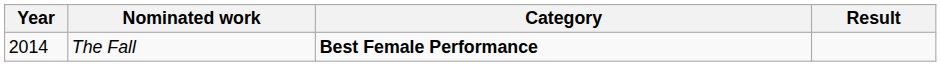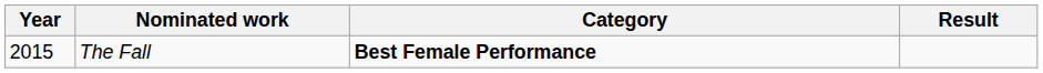 <table style="width:95%;" class="wikitable sortable">
 <tr>
 <th style="width:5%;">Year</th>
 <th style="width:20%;">Nominated work</th>
 <th style="width:40%;">Category</th>
 <th style="width:10%;">Result</th>
 </tr>
 <tr>
-<td>2014</td>
+<td>2015</td>
 <td><em>The Fall</em></td>
 <td><strong>Best Female Performance</strong></td>
 <td></td>
 </tr>
 </table>
